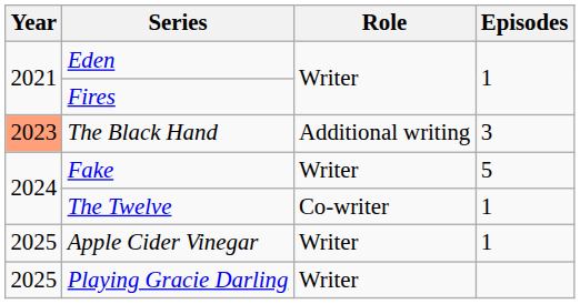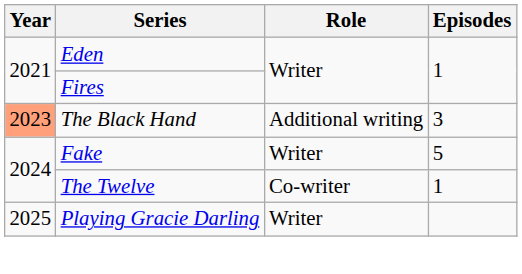 <table class="wikitable" style="font-size: 100%;">
 <tr>
 <th>Year</th>
 <th>Series</th>
 <th>Role</th>
 <th>Episodes</th>
 </tr>
 <tr>
 <td rowspan=2>2021</td>
 <td><em><a href='#'>Eden</a></em></td>
 <td rowspan=2>Writer</td>
 <td rowspan=2>1</td>
 </tr>
 <tr>
 <td><em><a href='#'>Fires</a></em></td>
 </tr>
 <tr>
 <td style="background: lightsalmon;">2023</td>
 <td><em>The Black Hand</em></td>
 <td>Additional writing</td>
 <td>3</td>
 </tr>
 <tr>
 <td rowspan="2">2024</td>
 <td><em><a href='#'>Fake</a></em></td>
 <td>Writer</td>
 <td>5</td>
 </tr>
 <tr>
 <td><em><a href='#'>The Twelve</a></em></td>
 <td>Co-writer</td>
 <td>1</td>
 </tr>
 <tr>
 <td>2025</td>
-<td><em>Apple Cider Vinegar</em></td>
-<td>Writer</td>
-<td>1</td>
-</tr>
-<tr>
-<td>2025</td>
 <td><a href='#'><em>Playing Gracie Darling</em></a></td>
 <td>Writer</td>
 <td></td>
 </tr>
 </table>
